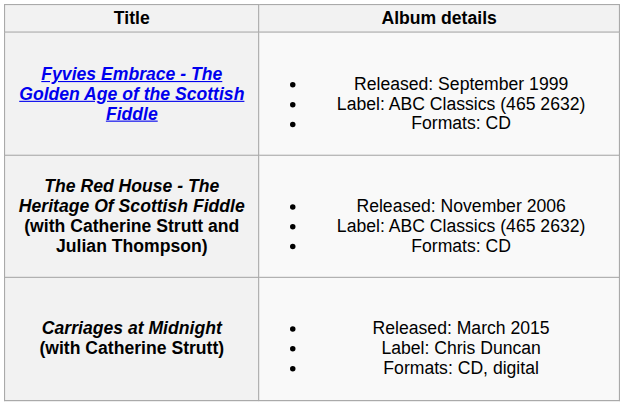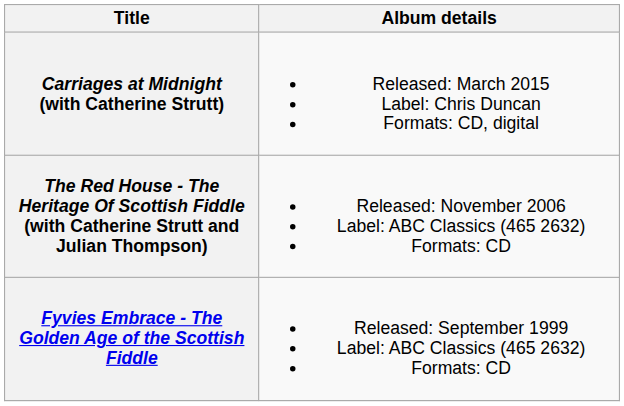 <table class="wikitable plainrowheaders" style="text-align:center;">
 <tr>
 <th scope="col" rowspan="1" style="width:14em;">Title</th>
 <th scope="col" rowspan="1" style="width:20em;">Album details</th>
 </tr>
 <tr>
-<th scope="row"><em><a href='#'>Fyvies Embrace - The Golden Age of the Scottish Fiddle</a></em></th>
-<td><br><ul><li>Released: September 1999</li><li>Label: ABC Classics (465 2632)</li><li>Formats: CD</li></ul></td>
+<th scope="row"><em>Carriages at Midnight</em> <br> (with Catherine Strutt)</th>
+<td><br><ul><li>Released: March 2015</li><li>Label: Chris Duncan</li><li>Formats: CD, digital</li></ul></td>
 </tr>
 <tr>
 <th scope="row"><em>The Red House - The Heritage Of Scottish Fiddle</em> <br> (with Catherine Strutt and Julian Thompson)</th>
 <td><br><ul><li>Released: November 2006</li><li>Label: ABC Classics (465 2632)</li><li>Formats: CD</li></ul></td>
 </tr>
 <tr>
-<th scope="row"><em>Carriages at Midnight</em> <br> (with Catherine Strutt)</th>
-<td><br><ul><li>Released: March 2015</li><li>Label: Chris Duncan</li><li>Formats: CD, digital</li></ul></td>
+<th scope="row"><em><a href='#'>Fyvies Embrace - The Golden Age of the Scottish Fiddle</a></em></th>
+<td><br><ul><li>Released: September 1999</li><li>Label: ABC Classics (465 2632)</li><li>Formats: CD</li></ul></td>
 </tr>
 <tr>
 </tr>
 </table>
